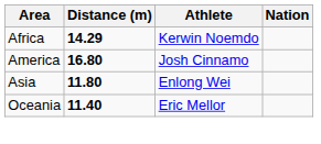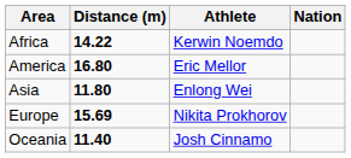 <table class="wikitable">
 <tr>
 <th>Area</th>
 <th>Distance (m)</th>
 <th>Athlete</th>
 <th>Nation</th>
 </tr>
 <tr>
 <td>Africa</td>
-<td><strong>14.29</strong></td>
+<td><strong>14.22</strong></td>
 <td><a href='#'>Kerwin Noemdo</a></td>
 <td></td>
 </tr>
 <tr>
 <td>America</td>
 <td><strong>16.80</strong> </td>
-<td><a href='#'>Josh Cinnamo</a></td>
+<td><a href='#'>Eric Mellor</a></td>
 <td></td>
 </tr>
 <tr>
 <td>Asia</td>
 <td><strong>11.80</strong></td>
 <td><a href='#'>Enlong Wei</a></td>
 <td></td>
 </tr>
 <tr>
+<td>Europe</td>
+<td><strong>15.69</strong></td>
+<td><a href='#'>Nikita Prokhorov</a></td>
+<td></td>
+</tr>
+<tr>
 <td>Oceania</td>
 <td><strong>11.40</strong></td>
-<td><a href='#'>Eric Mellor</a></td>
+<td><a href='#'>Josh Cinnamo</a></td>
 <td></td>
 </tr>
 </table>
